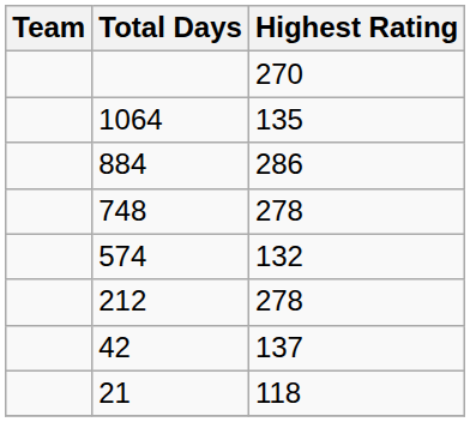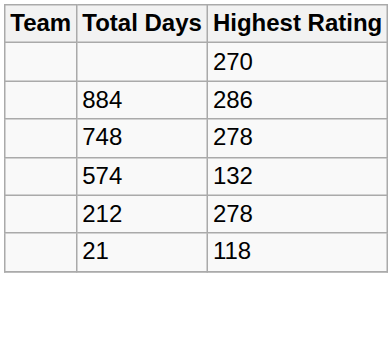 <table class="wikitable sortable">
 <tr>
 <th>Team</th>
 <th>Total Days</th>
 <th>Highest Rating</th>
 </tr>
 <tr>
 <td></td>
 <td></td>
 <td>270</td>
-</tr>
-<tr>
-<td></td>
-<td>1064</td>
-<td>135</td>
 </tr>
 <tr>
 <td></td>
 <td>884</td>
 <td>286</td>
 </tr>
 <tr>
 <td></td>
 <td>748</td>
 <td>278</td>
 </tr>
 <tr>
 <td></td>
 <td>574</td>
 <td>132</td>
 </tr>
 <tr>
 <td></td>
 <td>212</td>
 <td>278</td>
 </tr>
 <tr>
 <td></td>
-<td>42</td>
-<td>137</td>
-</tr>
-<tr>
-<td></td>
 <td>21</td>
 <td>118</td>
 </tr>
 <tr>
 </tr>
 </table>
